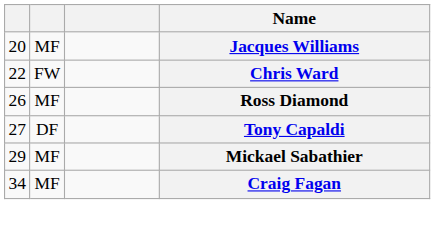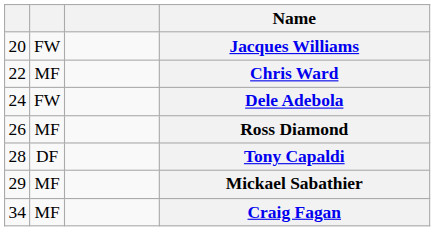 <table class="wikitable plainrowheaders" style="text-align:center">
 <tr>
 <th scope="col"></th>
 <th scope="col"></th>
 <th scope="col" style="width:5em;"></th>
 <th scope="col" style="width:15em;">Name</th>
 </tr>
 <tr>
 <td>20</td>
-<td>MF</td>
+<td>FW</td>
 <td align="left"></td>
 <th scope="row"><a href='#'>Jacques Williams</a> </th>
 </tr>
 <tr>
 <td>22</td>
+<td>MF</td>
+<td align="left"></td>
+<th scope="row"><a href='#'>Chris Ward</a></th>
+</tr>
+<tr>
+<td>24</td>
 <td>FW</td>
 <td align="left"></td>
-<th scope="row"><a href='#'>Chris Ward</a></th>
+<th scope="row"><a href='#'>Dele Adebola</a></th>
 </tr>
 <tr>
 <td>26</td>
 <td>MF</td>
 <td align="left"></td>
 <th scope="row">Ross Diamond </th>
 </tr>
 <tr>
-<td>27</td>
+<td>28</td>
 <td>DF</td>
 <td align="left"></td>
 <th scope="row"><a href='#'>Tony Capaldi</a></th>
 </tr>
 <tr>
 <td>29</td>
 <td>MF</td>
 <td align="left"></td>
 <th scope="row">Mickael Sabathier </th>
 </tr>
 <tr>
 <td>34</td>
 <td>MF</td>
 <td align="left"></td>
 <th scope="row"><a href='#'>Craig Fagan</a></th>
 </tr>
 </table>
